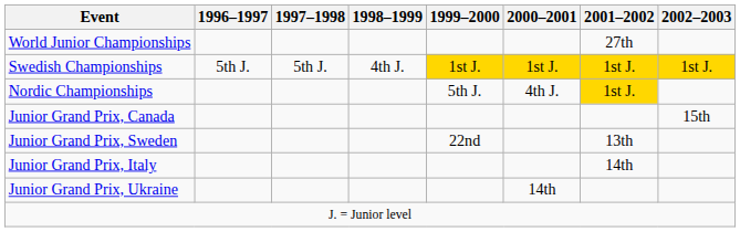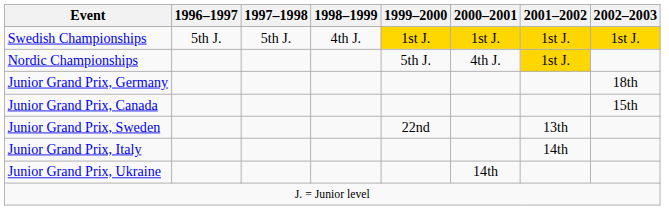 <table class="wikitable" style="text-align:center">
 <tr>
 <th>Event</th>
 <th>1996–1997</th>
 <th>1997–1998</th>
 <th>1998–1999</th>
 <th>1999–2000</th>
 <th>2000–2001</th>
 <th>2001–2002</th>
 <th>2002–2003</th>
-</tr>
-<tr>
-<td align=left><a href='#'>World Junior Championships</a></td>
-<td></td>
-<td></td>
-<td></td>
-<td></td>
-<td></td>
-<td>27th</td>
-<td></td>
 </tr>
 <tr>
 <td align=left><a href='#'>Swedish Championships</a></td>
 <td>5th J.</td>
 <td>5th J.</td>
 <td>4th J.</td>
 <td bgcolor=gold>1st J.</td>
 <td bgcolor=gold>1st J.</td>
 <td bgcolor=gold>1st J.</td>
 <td bgcolor=gold>1st J.</td>
 </tr>
 <tr>
 <td align=left><a href='#'>Nordic Championships</a></td>
 <td></td>
 <td></td>
 <td></td>
 <td>5th J.</td>
 <td>4th J.</td>
 <td bgcolor=gold>1st J.</td>
 <td></td>
+</tr>
+<tr>
+<td align=left><a href='#'>Junior Grand Prix, Germany</a></td>
+<td></td>
+<td></td>
+<td></td>
+<td></td>
+<td></td>
+<td></td>
+<td>18th</td>
 </tr>
 <tr>
 <td align=left><a href='#'>Junior Grand Prix, Canada</a></td>
 <td></td>
 <td></td>
 <td></td>
 <td></td>
 <td></td>
 <td></td>
 <td>15th</td>
 </tr>
 <tr>
 <td align=left><a href='#'>Junior Grand Prix, Sweden</a></td>
 <td></td>
 <td></td>
 <td></td>
 <td>22nd</td>
 <td></td>
 <td>13th</td>
 <td></td>
 </tr>
 <tr>
 <td align=left><a href='#'>Junior Grand Prix, Italy</a></td>
 <td></td>
 <td></td>
 <td></td>
 <td></td>
 <td></td>
 <td>14th</td>
 <td></td>
 </tr>
 <tr>
 <td align=left><a href='#'>Junior Grand Prix, Ukraine</a></td>
 <td></td>
 <td></td>
 <td></td>
 <td></td>
 <td>14th</td>
 <td></td>
 <td></td>
 </tr>
 <tr>
 <td colspan=8 align=center><small> J. = Junior level </small></td>
 </tr>
 </table>
